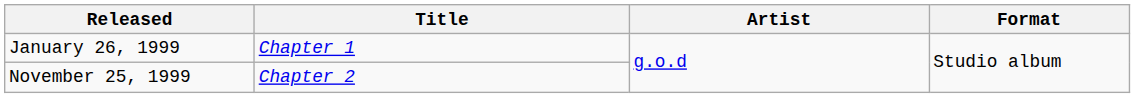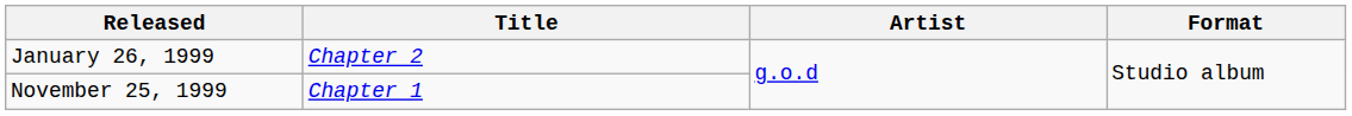 <table class="wikitable sortable" align="left center" style="width:65%;">
 <tr>
 <th style="width:10%;">Released</th>
 <th style="width:15%;">Title</th>
 <th style="width:12%;">Artist</th>
 <th style="width:8%;">Format</th>
 </tr>
 <tr>
 <td>January 26, 1999</td>
-<td><em><a href='#'>Chapter 1</a></em></td>
+<td><em><a href='#'>Chapter 2</a></em></td>
 <td rowspan="2"><a href='#'>g.o.d</a></td>
 <td rowspan="2">Studio album</td>
 </tr>
 <tr>
 <td>November 25, 1999</td>
-<td><em><a href='#'>Chapter 2</a></em></td>
+<td><em><a href='#'>Chapter 1</a></em></td>
 </tr>
 </table>
